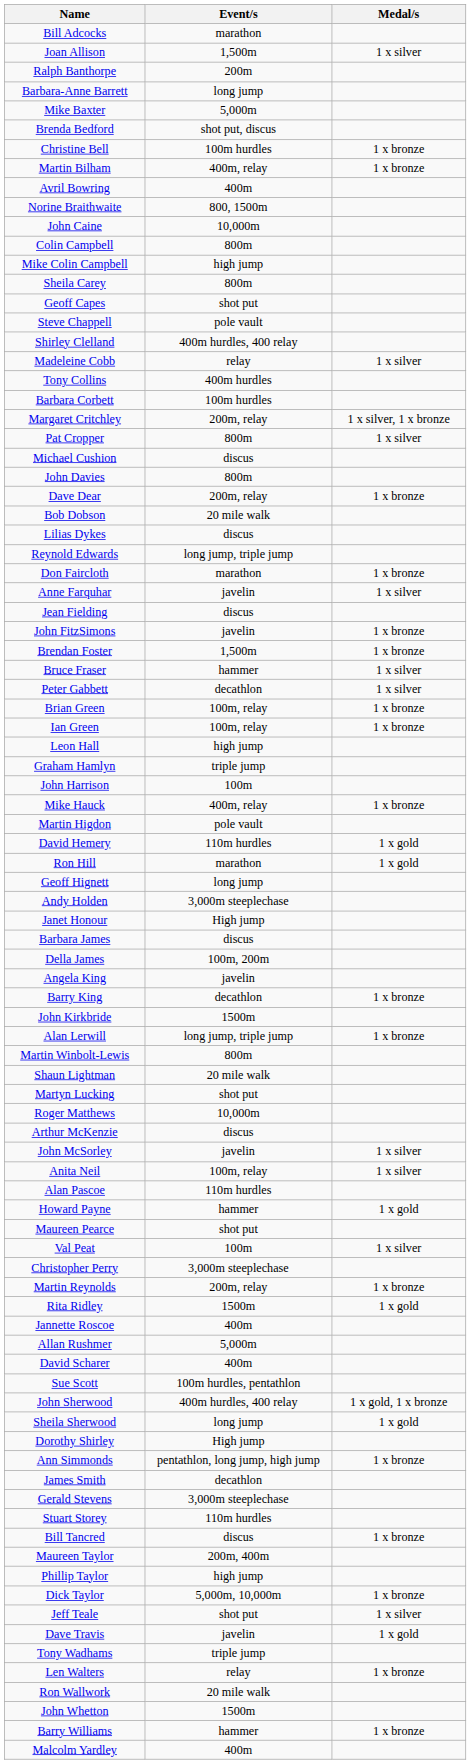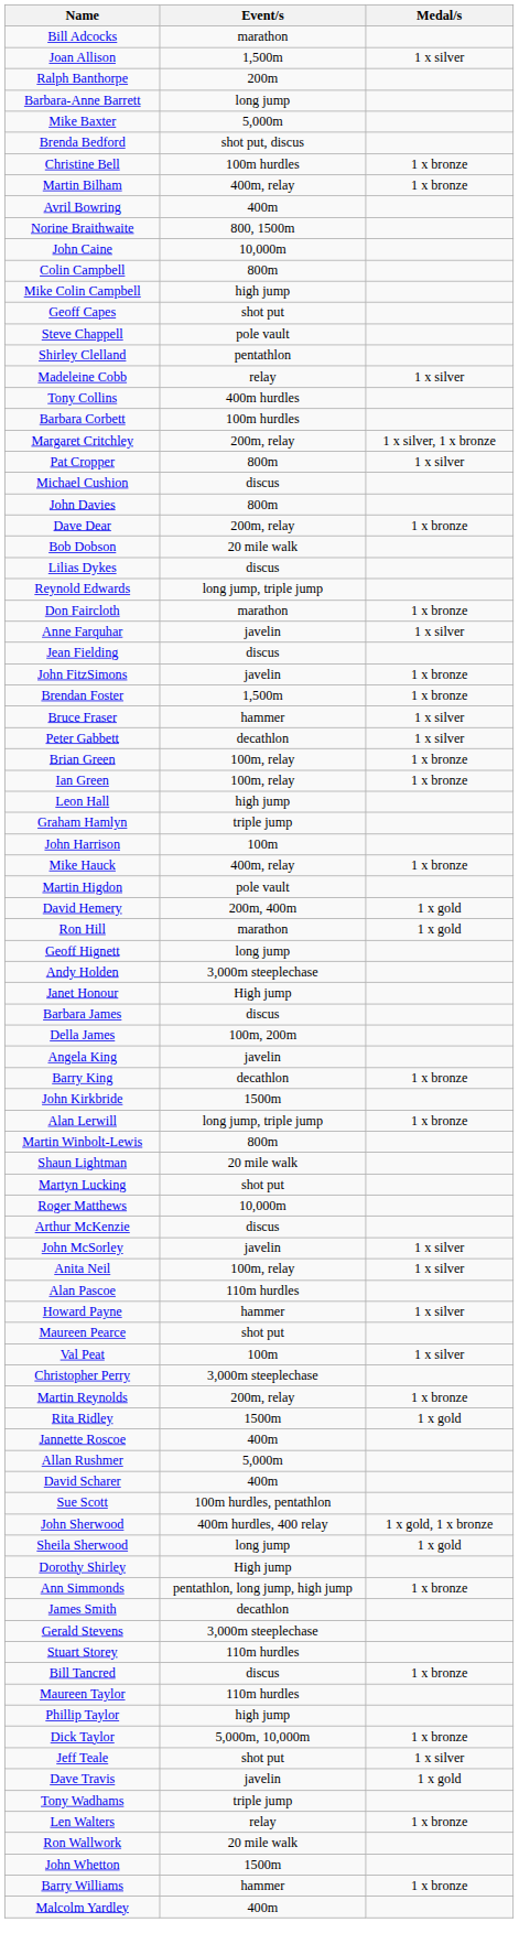 <table class="wikitable" style="text-align: center">
 <tr>
 <th width=250>Name</th>
 <th width=350>Event/s</th>
 <th width=250>Medal/s</th>
 </tr>
 <tr>
 <td><a href='#'>Bill Adcocks</a></td>
 <td>marathon</td>
 <td></td>
 </tr>
 <tr>
 <td><a href='#'>Joan Allison</a></td>
 <td>1,500m</td>
 <td>1 x silver</td>
 </tr>
 <tr>
 <td><a href='#'>Ralph Banthorpe</a></td>
 <td>200m</td>
 <td></td>
 </tr>
 <tr>
 <td><a href='#'>Barbara-Anne Barrett</a></td>
 <td>long jump</td>
 <td></td>
 </tr>
 <tr>
 <td><a href='#'>Mike Baxter</a></td>
 <td>5,000m</td>
 <td></td>
 </tr>
 <tr>
 <td><a href='#'>Brenda Bedford</a></td>
 <td>shot put, discus</td>
 <td></td>
 </tr>
 <tr>
 <td><a href='#'>Christine Bell</a></td>
 <td>100m hurdles</td>
 <td>1 x bronze</td>
 </tr>
 <tr>
 <td><a href='#'>Martin Bilham</a></td>
 <td>400m, relay</td>
 <td>1 x bronze</td>
 </tr>
 <tr>
 <td><a href='#'>Avril Bowring</a></td>
 <td>400m</td>
 <td></td>
 </tr>
 <tr>
 <td><a href='#'>Norine Braithwaite</a></td>
 <td>800, 1500m</td>
 <td></td>
 </tr>
 <tr>
 <td><a href='#'>John Caine</a></td>
 <td>10,000m</td>
 <td></td>
 </tr>
 <tr>
 <td><a href='#'>Colin Campbell</a></td>
 <td>800m</td>
 <td></td>
 </tr>
 <tr>
 <td><a href='#'>Mike Colin Campbell</a></td>
 <td>high jump</td>
 <td></td>
 </tr>
 <tr>
-<td><a href='#'>Sheila Carey</a></td>
-<td>800m</td>
-<td></td>
-</tr>
-<tr>
 <td><a href='#'>Geoff Capes</a></td>
 <td>shot put</td>
 <td></td>
 </tr>
 <tr>
 <td><a href='#'>Steve Chappell</a></td>
 <td>pole vault</td>
 <td></td>
 </tr>
 <tr>
 <td><a href='#'>Shirley Clelland</a></td>
-<td>400m hurdles, 400 relay</td>
+<td>pentathlon</td>
 <td></td>
 </tr>
 <tr>
 <td><a href='#'>Madeleine Cobb</a></td>
 <td>relay</td>
 <td>1 x silver</td>
 </tr>
 <tr>
 <td><a href='#'>Tony Collins</a></td>
 <td>400m hurdles</td>
 <td></td>
 </tr>
 <tr>
 <td><a href='#'>Barbara Corbett</a></td>
 <td>100m hurdles</td>
 <td></td>
 </tr>
 <tr>
 <td><a href='#'>Margaret Critchley</a></td>
 <td>200m, relay</td>
 <td>1 x silver, 1 x bronze</td>
 </tr>
 <tr>
 <td><a href='#'>Pat Cropper</a></td>
 <td>800m</td>
 <td>1 x silver</td>
 </tr>
 <tr>
 <td><a href='#'>Michael Cushion</a></td>
 <td>discus</td>
 <td></td>
 </tr>
 <tr>
 <td><a href='#'>John Davies</a></td>
 <td>800m</td>
 <td></td>
 </tr>
 <tr>
 <td><a href='#'>Dave Dear</a></td>
 <td>200m, relay</td>
 <td>1 x bronze</td>
 </tr>
 <tr>
 <td><a href='#'>Bob Dobson</a></td>
 <td>20 mile walk</td>
 <td></td>
 </tr>
 <tr>
 <td><a href='#'>Lilias Dykes</a></td>
 <td>discus</td>
 <td></td>
 </tr>
 <tr>
 <td><a href='#'>Reynold Edwards</a></td>
 <td>long jump, triple jump</td>
 <td></td>
 </tr>
 <tr>
 <td><a href='#'>Don Faircloth</a></td>
 <td>marathon</td>
 <td>1 x bronze</td>
 </tr>
 <tr>
 <td><a href='#'>Anne Farquhar</a></td>
 <td>javelin</td>
 <td>1 x silver</td>
 </tr>
 <tr>
 <td><a href='#'>Jean Fielding</a></td>
 <td>discus</td>
 <td></td>
 </tr>
 <tr>
 <td><a href='#'>John FitzSimons</a></td>
 <td>javelin</td>
 <td>1 x bronze</td>
 </tr>
 <tr>
 <td><a href='#'>Brendan Foster</a></td>
 <td>1,500m</td>
 <td>1 x bronze</td>
 </tr>
 <tr>
 <td><a href='#'>Bruce Fraser</a></td>
 <td>hammer</td>
 <td>1 x silver</td>
 </tr>
 <tr>
 <td><a href='#'>Peter Gabbett</a></td>
 <td>decathlon</td>
 <td>1 x silver</td>
 </tr>
 <tr>
 <td><a href='#'>Brian Green</a></td>
 <td>100m, relay</td>
 <td>1 x bronze</td>
 </tr>
 <tr>
 <td><a href='#'>Ian Green</a></td>
 <td>100m, relay</td>
 <td>1 x bronze</td>
 </tr>
 <tr>
 <td><a href='#'>Leon Hall</a></td>
 <td>high jump</td>
 <td></td>
 </tr>
 <tr>
 <td><a href='#'>Graham Hamlyn</a></td>
 <td>triple jump</td>
 <td></td>
 </tr>
 <tr>
 <td><a href='#'>John Harrison</a></td>
 <td>100m</td>
 <td></td>
 </tr>
 <tr>
 <td><a href='#'>Mike Hauck</a></td>
 <td>400m, relay</td>
 <td>1 x bronze</td>
 </tr>
 <tr>
 <td><a href='#'>Martin Higdon</a></td>
 <td>pole vault</td>
 <td></td>
 </tr>
 <tr>
 <td><a href='#'>David Hemery</a></td>
-<td>110m hurdles</td>
+<td>200m, 400m</td>
 <td>1 x gold</td>
 </tr>
 <tr>
 <td><a href='#'>Ron Hill</a></td>
 <td>marathon</td>
 <td>1 x gold</td>
 </tr>
 <tr>
 <td><a href='#'>Geoff Hignett</a></td>
 <td>long jump</td>
 <td></td>
 </tr>
 <tr>
 <td><a href='#'>Andy Holden</a></td>
 <td>3,000m steeplechase</td>
 <td></td>
 </tr>
 <tr>
 <td><a href='#'>Janet Honour</a></td>
 <td>High jump</td>
 <td></td>
 </tr>
 <tr>
 <td><a href='#'>Barbara James</a></td>
 <td>discus</td>
 <td></td>
 </tr>
 <tr>
 <td><a href='#'>Della James</a></td>
 <td>100m, 200m</td>
 <td></td>
 </tr>
 <tr>
 <td><a href='#'>Angela King</a></td>
 <td>javelin</td>
 <td></td>
 </tr>
 <tr>
 <td><a href='#'>Barry King</a></td>
 <td>decathlon</td>
 <td>1 x bronze</td>
 </tr>
 <tr>
 <td><a href='#'>John Kirkbride</a></td>
 <td>1500m</td>
 <td></td>
 </tr>
 <tr>
 <td><a href='#'>Alan Lerwill</a></td>
 <td>long jump, triple jump</td>
 <td>1 x bronze</td>
 </tr>
 <tr>
 <td><a href='#'>Martin Winbolt-Lewis</a></td>
 <td>800m</td>
 <td></td>
 </tr>
 <tr>
 <td><a href='#'>Shaun Lightman</a></td>
 <td>20 mile walk</td>
 <td></td>
 </tr>
 <tr>
 <td><a href='#'>Martyn Lucking</a></td>
 <td>shot put</td>
 <td></td>
 </tr>
 <tr>
 <td><a href='#'>Roger Matthews</a></td>
 <td>10,000m</td>
 <td></td>
 </tr>
 <tr>
 <td><a href='#'>Arthur McKenzie</a></td>
 <td>discus</td>
 <td></td>
 </tr>
 <tr>
 <td><a href='#'>John McSorley</a></td>
 <td>javelin</td>
 <td>1 x silver</td>
 </tr>
 <tr>
 <td><a href='#'>Anita Neil</a></td>
 <td>100m, relay</td>
 <td>1 x silver</td>
 </tr>
 <tr>
 <td><a href='#'>Alan Pascoe</a></td>
 <td>110m hurdles</td>
 <td></td>
 </tr>
 <tr>
 <td><a href='#'>Howard Payne</a></td>
 <td>hammer</td>
-<td>1 x gold</td>
+<td>1 x silver</td>
 </tr>
 <tr>
 <td><a href='#'>Maureen Pearce</a></td>
 <td>shot put</td>
 <td></td>
 </tr>
 <tr>
 <td><a href='#'>Val Peat</a></td>
 <td>100m</td>
 <td>1 x silver</td>
 </tr>
 <tr>
 <td><a href='#'>Christopher Perry</a></td>
 <td>3,000m steeplechase</td>
 <td></td>
 </tr>
 <tr>
 <td><a href='#'>Martin Reynolds</a></td>
 <td>200m, relay</td>
 <td>1 x bronze</td>
 </tr>
 <tr>
 <td><a href='#'>Rita Ridley</a></td>
 <td>1500m</td>
 <td>1 x gold</td>
 </tr>
 <tr>
 <td><a href='#'>Jannette Roscoe</a></td>
 <td>400m</td>
 <td></td>
 </tr>
 <tr>
 <td><a href='#'>Allan Rushmer</a></td>
 <td>5,000m</td>
 <td></td>
 </tr>
 <tr>
 <td><a href='#'>David Scharer</a></td>
 <td>400m</td>
 <td></td>
 </tr>
 <tr>
 <td><a href='#'>Sue Scott</a></td>
 <td>100m hurdles, pentathlon</td>
 <td></td>
 </tr>
 <tr>
 <td><a href='#'>John Sherwood</a></td>
 <td>400m hurdles, 400 relay</td>
 <td>1 x gold, 1 x bronze</td>
 </tr>
 <tr>
 <td><a href='#'>Sheila Sherwood</a></td>
 <td>long jump</td>
 <td>1 x gold</td>
 </tr>
 <tr>
 <td><a href='#'>Dorothy Shirley</a></td>
 <td>High jump</td>
 <td></td>
 </tr>
 <tr>
 <td><a href='#'>Ann Simmonds</a></td>
 <td>pentathlon, long jump, high jump</td>
 <td>1 x bronze</td>
 </tr>
 <tr>
 <td><a href='#'>James Smith</a></td>
 <td>decathlon</td>
 <td></td>
 </tr>
 <tr>
 <td><a href='#'>Gerald Stevens</a></td>
 <td>3,000m steeplechase</td>
 <td></td>
 </tr>
 <tr>
 <td><a href='#'>Stuart Storey</a></td>
 <td>110m hurdles</td>
 <td></td>
 </tr>
 <tr>
 <td><a href='#'>Bill Tancred</a></td>
 <td>discus</td>
 <td>1 x bronze</td>
 </tr>
 <tr>
 <td><a href='#'>Maureen Taylor</a></td>
-<td>200m, 400m</td>
+<td>110m hurdles</td>
 <td></td>
 </tr>
 <tr>
 <td><a href='#'>Phillip Taylor</a></td>
 <td>high jump</td>
 <td></td>
 </tr>
 <tr>
 <td><a href='#'>Dick Taylor</a></td>
 <td>5,000m, 10,000m</td>
 <td>1 x bronze</td>
 </tr>
 <tr>
 <td><a href='#'>Jeff Teale</a></td>
 <td>shot put</td>
 <td>1 x silver</td>
 </tr>
 <tr>
 <td><a href='#'>Dave Travis</a></td>
 <td>javelin</td>
 <td>1 x gold</td>
 </tr>
 <tr>
 <td><a href='#'>Tony Wadhams</a></td>
 <td>triple jump</td>
 <td></td>
 </tr>
 <tr>
 <td><a href='#'>Len Walters</a></td>
 <td>relay</td>
 <td>1 x bronze</td>
 </tr>
 <tr>
 <td><a href='#'>Ron Wallwork</a></td>
 <td>20 mile walk</td>
 <td></td>
 </tr>
 <tr>
 <td><a href='#'>John Whetton</a></td>
 <td>1500m</td>
 <td></td>
 </tr>
 <tr>
 <td><a href='#'>Barry Williams</a></td>
 <td>hammer</td>
 <td>1 x bronze</td>
 </tr>
 <tr>
 <td><a href='#'>Malcolm Yardley</a></td>
 <td>400m</td>
 <td></td>
 </tr>
 </table>
